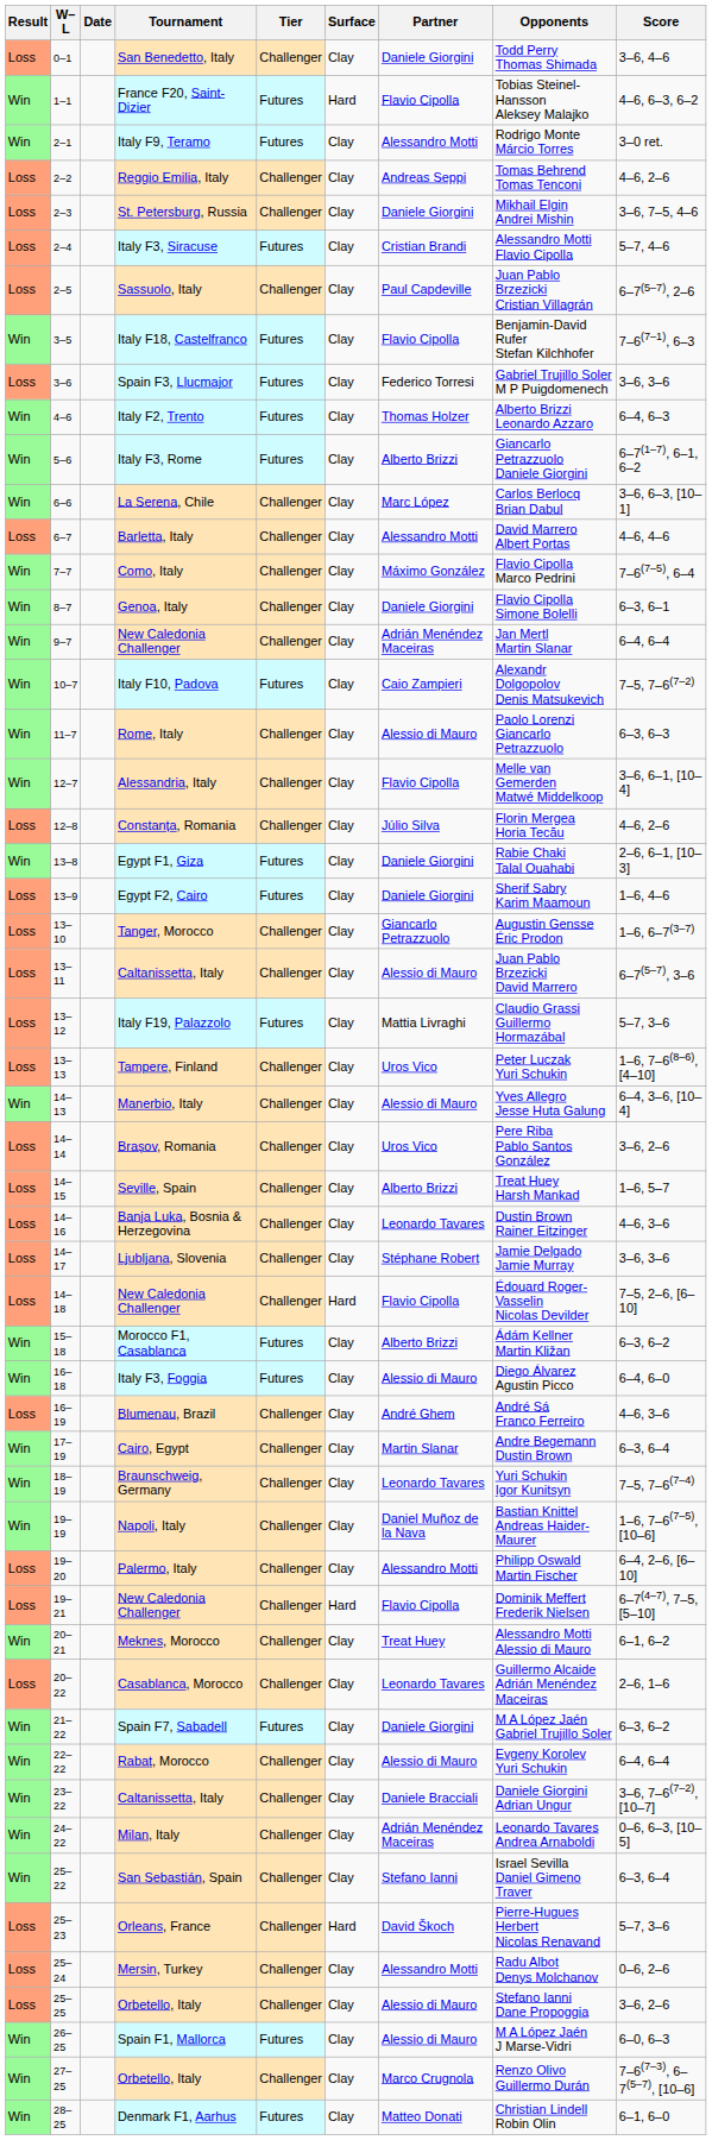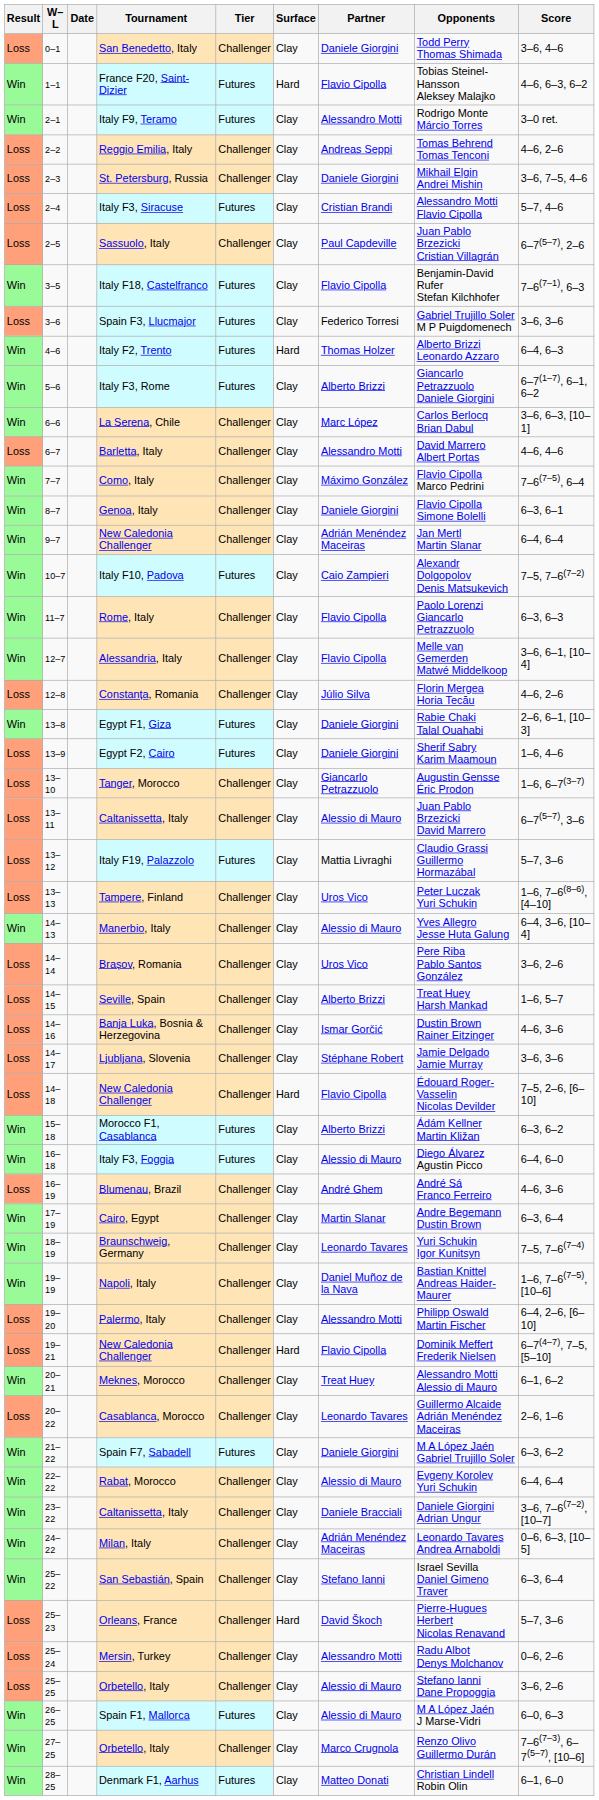 <table class="sortable wikitable">
 <tr>
 <th>Result</th>
 <th class="unsortable">W–L</th>
 <th>Date</th>
 <th>Tournament</th>
 <th>Tier</th>
 <th>Surface</th>
 <th>Partner</th>
 <th>Opponents</th>
 <th class="unsortable">Score</th>
 </tr>
 <tr>
 <td style="background:#ffa07a;">Loss</td>
 <td><small>0–1</small></td>
 <td></td>
 <td style="background:moccasin;"><a href='#'>San Benedetto</a>, Italy</td>
 <td style="background:moccasin;">Challenger</td>
 <td>Clay</td>
 <td> <a href='#'>Daniele Giorgini</a></td>
 <td> <a href='#'>Todd Perry</a> <br> <a href='#'>Thomas Shimada</a></td>
 <td>3–6, 4–6</td>
 </tr>
 <tr>
 <td style="background:#98fb98;">Win</td>
 <td><small>1–1</small></td>
 <td></td>
 <td style="background:#cffcff;">France F20, <a href='#'>Saint-Dizier</a></td>
 <td style="background:#cffcff;">Futures</td>
 <td>Hard</td>
 <td> <a href='#'>Flavio Cipolla</a></td>
 <td> Tobias Steinel-Hansson <br> Aleksey Malajko</td>
 <td>4–6, 6–3, 6–2</td>
 </tr>
 <tr>
 <td style="background:#98fb98;">Win</td>
 <td><small>2–1</small></td>
 <td></td>
 <td style="background:#cffcff;">Italy F9, <a href='#'>Teramo</a></td>
 <td style="background:#cffcff;">Futures</td>
 <td>Clay</td>
 <td> <a href='#'>Alessandro Motti</a></td>
 <td> Rodrigo Monte <br> <a href='#'>Márcio Torres</a></td>
 <td>3–0 ret.</td>
 </tr>
 <tr>
 <td style="background:#ffa07a;">Loss</td>
 <td><small>2–2</small></td>
 <td></td>
 <td style="background:moccasin;"><a href='#'>Reggio Emilia</a>, Italy</td>
 <td style="background:moccasin;">Challenger</td>
 <td>Clay</td>
 <td> <a href='#'>Andreas Seppi</a></td>
 <td> <a href='#'>Tomas Behrend</a> <br> <a href='#'>Tomas Tenconi</a></td>
 <td>4–6, 2–6</td>
 </tr>
 <tr>
 <td style="background:#ffa07a;">Loss</td>
 <td><small>2–3</small></td>
 <td></td>
 <td style="background:moccasin;"><a href='#'>St. Petersburg</a>, Russia</td>
 <td style="background:moccasin;">Challenger</td>
 <td>Clay</td>
 <td> <a href='#'>Daniele Giorgini</a></td>
 <td> <a href='#'>Mikhail Elgin</a> <br> <a href='#'>Andrei Mishin</a></td>
 <td>3–6, 7–5, 4–6</td>
 </tr>
 <tr>
 <td style="background:#ffa07a;">Loss</td>
 <td><small>2–4</small></td>
 <td></td>
 <td style="background:#cffcff;">Italy F3, <a href='#'>Siracuse</a></td>
 <td style="background:#cffcff;">Futures</td>
 <td>Clay</td>
 <td> <a href='#'>Cristian Brandi</a></td>
 <td> <a href='#'>Alessandro Motti</a> <br> <a href='#'>Flavio Cipolla</a></td>
 <td>5–7, 4–6</td>
 </tr>
 <tr>
 <td style="background:#ffa07a;">Loss</td>
 <td><small>2–5</small></td>
 <td></td>
 <td style="background:moccasin;"><a href='#'>Sassuolo</a>, Italy</td>
 <td style="background:moccasin;">Challenger</td>
 <td>Clay</td>
 <td> <a href='#'>Paul Capdeville</a></td>
 <td> <a href='#'>Juan Pablo Brzezicki</a> <br> <a href='#'>Cristian Villagrán</a></td>
 <td>6–7<sup>(5–7)</sup>, 2–6</td>
 </tr>
 <tr>
 <td style="background:#98fb98;">Win</td>
 <td><small>3–5</small></td>
 <td></td>
 <td style="background:#cffcff;">Italy F18, <a href='#'>Castelfranco</a></td>
 <td style="background:#cffcff;">Futures</td>
 <td>Clay</td>
 <td> <a href='#'>Flavio Cipolla</a></td>
 <td> Benjamin-David Rufer <br> Stefan Kilchhofer</td>
 <td>7–6<sup>(7–1)</sup>, 6–3</td>
 </tr>
 <tr>
 <td style="background:#ffa07a;">Loss</td>
 <td><small>3–6</small></td>
 <td></td>
 <td style="background:#cffcff;">Spain F3, <a href='#'>Llucmajor</a></td>
 <td style="background:#cffcff;">Futures</td>
 <td>Clay</td>
 <td> Federico Torresi</td>
 <td> <a href='#'>Gabriel Trujillo Soler</a> <br> M P Puigdomenech</td>
 <td>3–6, 3–6</td>
 </tr>
 <tr>
 <td style="background:#98fb98;">Win</td>
 <td><small>4–6</small></td>
 <td></td>
 <td style="background:#cffcff;">Italy F2, <a href='#'>Trento</a></td>
 <td style="background:#cffcff;">Futures</td>
-<td>Clay</td>
+<td>Hard</td>
 <td> <a href='#'>Thomas Holzer</a></td>
 <td> <a href='#'>Alberto Brizzi</a> <br> <a href='#'>Leonardo Azzaro</a></td>
 <td>6–4, 6–3</td>
 </tr>
 <tr>
 <td style="background:#98fb98;">Win</td>
 <td><small>5–6</small></td>
 <td></td>
 <td style="background:#cffcff;">Italy F3, Rome</td>
 <td style="background:#cffcff;">Futures</td>
 <td>Clay</td>
 <td> <a href='#'>Alberto Brizzi</a></td>
 <td> <a href='#'>Giancarlo Petrazzuolo</a> <br> <a href='#'>Daniele Giorgini</a></td>
 <td>6–7<sup>(1–7)</sup>, 6–1, 6–2</td>
 </tr>
 <tr>
 <td style="background:#98fb98;">Win</td>
 <td><small>6–6</small></td>
 <td></td>
 <td style="background:moccasin;"><a href='#'>La Serena</a>, Chile</td>
 <td style="background:moccasin;">Challenger</td>
 <td>Clay</td>
 <td> <a href='#'>Marc López</a></td>
 <td> <a href='#'>Carlos Berlocq</a> <br> <a href='#'>Brian Dabul</a></td>
 <td>3–6, 6–3, [10–1]</td>
 </tr>
 <tr>
 <td style="background:#ffa07a;">Loss</td>
 <td><small>6–7</small></td>
 <td></td>
 <td style="background:moccasin;"><a href='#'>Barletta</a>, Italy</td>
 <td style="background:moccasin;">Challenger</td>
 <td>Clay</td>
 <td> <a href='#'>Alessandro Motti</a></td>
 <td> <a href='#'>David Marrero</a> <br> <a href='#'>Albert Portas</a></td>
 <td>4–6, 4–6</td>
 </tr>
 <tr>
 <td style="background:#98fb98;">Win</td>
 <td><small>7–7</small></td>
 <td></td>
 <td style="background:moccasin;"><a href='#'>Como</a>, Italy</td>
 <td style="background:moccasin;">Challenger</td>
 <td>Clay</td>
 <td> <a href='#'>Máximo González</a></td>
 <td> <a href='#'>Flavio Cipolla</a> <br> Marco Pedrini</td>
 <td>7–6<sup>(7–5)</sup>, 6–4</td>
 </tr>
 <tr>
 <td style="background:#98fb98;">Win</td>
 <td><small>8–7</small></td>
 <td></td>
 <td style="background:moccasin;"><a href='#'>Genoa</a>, Italy</td>
 <td style="background:moccasin;">Challenger</td>
 <td>Clay</td>
 <td> <a href='#'>Daniele Giorgini</a></td>
 <td> <a href='#'>Flavio Cipolla</a> <br> <a href='#'>Simone Bolelli</a></td>
 <td>6–3, 6–1</td>
 </tr>
 <tr>
 <td style="background:#98fb98;">Win</td>
 <td><small>9–7</small></td>
 <td></td>
 <td style="background:moccasin;"><a href='#'>New Caledonia Challenger</a></td>
 <td style="background:moccasin;">Challenger</td>
 <td>Clay</td>
 <td> <a href='#'>Adrián Menéndez Maceiras</a></td>
 <td> <a href='#'>Jan Mertl</a> <br> <a href='#'>Martin Slanar</a></td>
 <td>6–4, 6–4</td>
 </tr>
 <tr>
 <td style="background:#98fb98;">Win</td>
 <td><small>10–7</small></td>
 <td></td>
 <td style="background:#cffcff;">Italy F10, <a href='#'>Padova</a></td>
 <td style="background:#cffcff;">Futures</td>
 <td>Clay</td>
 <td> <a href='#'>Caio Zampieri</a></td>
 <td> <a href='#'>Alexandr Dolgopolov</a> <br> <a href='#'>Denis Matsukevich</a></td>
 <td>7–5, 7–6<sup>(7–2)</sup></td>
 </tr>
 <tr>
 <td style="background:#98fb98;">Win</td>
 <td><small>11–7</small></td>
 <td></td>
 <td style="background:moccasin;"><a href='#'>Rome</a>, Italy</td>
 <td style="background:moccasin;">Challenger</td>
 <td>Clay</td>
-<td> <a href='#'>Alessio di Mauro</a></td>
+<td> <a href='#'>Flavio Cipolla</a></td>
 <td> <a href='#'>Paolo Lorenzi</a> <br> <a href='#'>Giancarlo Petrazzuolo</a></td>
 <td>6–3, 6–3</td>
 </tr>
 <tr>
 <td style="background:#98fb98;">Win</td>
 <td><small>12–7</small></td>
 <td></td>
 <td style="background:moccasin;"><a href='#'>Alessandria</a>, Italy</td>
 <td style="background:moccasin;">Challenger</td>
 <td>Clay</td>
 <td> <a href='#'>Flavio Cipolla</a></td>
 <td> <a href='#'>Melle van Gemerden</a><br> <a href='#'>Matwé Middelkoop</a></td>
 <td>3–6, 6–1, [10–4]</td>
 </tr>
 <tr>
 <td style="background:#ffa07a;">Loss</td>
 <td><small>12–8</small></td>
 <td></td>
 <td style="background:moccasin;"><a href='#'>Constanța</a>, Romania</td>
 <td style="background:moccasin;">Challenger</td>
 <td>Clay</td>
 <td> <a href='#'>Júlio Silva</a></td>
 <td> <a href='#'>Florin Mergea</a><br> <a href='#'>Horia Tecău</a></td>
 <td>4–6, 2–6</td>
 </tr>
 <tr>
 <td style="background:#98fb98;">Win</td>
 <td><small>13–8</small></td>
 <td></td>
 <td style="background:#cffcff;">Egypt F1, <a href='#'>Giza</a></td>
 <td style="background:#cffcff;">Futures</td>
 <td>Clay</td>
 <td> <a href='#'>Daniele Giorgini</a></td>
 <td> <a href='#'>Rabie Chaki</a> <br> <a href='#'>Talal Ouahabi</a></td>
 <td>2–6, 6–1, [10–3]</td>
 </tr>
 <tr>
 <td style="background:#ffa07a;">Loss</td>
 <td><small>13–9</small></td>
 <td></td>
 <td style="background:#cffcff;">Egypt F2, <a href='#'>Cairo</a></td>
 <td style="background:#cffcff;">Futures</td>
 <td>Clay</td>
 <td> <a href='#'>Daniele Giorgini</a></td>
 <td> <a href='#'>Sherif Sabry</a> <br> <a href='#'>Karim Maamoun</a></td>
 <td>1–6, 4–6</td>
 </tr>
 <tr>
 <td style="background:#ffa07a;">Loss</td>
 <td><small>13–10</small></td>
 <td></td>
 <td style="background:moccasin;"><a href='#'>Tanger</a>, Morocco</td>
 <td style="background:moccasin;">Challenger</td>
 <td>Clay</td>
 <td> <a href='#'>Giancarlo Petrazzuolo</a></td>
 <td> <a href='#'>Augustin Gensse</a><br> <a href='#'>Éric Prodon</a></td>
 <td>1–6, 6–7<sup>(3–7)</sup></td>
 </tr>
 <tr>
 <td style="background:#ffa07a;">Loss</td>
 <td><small>13–11</small></td>
 <td></td>
 <td style="background:moccasin;"><a href='#'>Caltanissetta</a>, Italy</td>
 <td style="background:moccasin;">Challenger</td>
 <td>Clay</td>
 <td> <a href='#'>Alessio di Mauro</a></td>
 <td> <a href='#'>Juan Pablo Brzezicki</a><br> <a href='#'>David Marrero</a></td>
 <td>6–7<sup>(5–7)</sup>, 3–6</td>
 </tr>
 <tr>
 <td style="background:#ffa07a;">Loss</td>
 <td><small>13–12</small></td>
 <td></td>
 <td style="background:#cffcff;">Italy F19, <a href='#'>Palazzolo</a></td>
 <td style="background:#cffcff;">Futures</td>
 <td>Clay</td>
 <td> Mattia Livraghi</td>
 <td> <a href='#'>Claudio Grassi</a> <br> <a href='#'>Guillermo Hormazábal</a></td>
 <td>5–7, 3–6</td>
 </tr>
 <tr>
 <td style="background:#ffa07a;">Loss</td>
 <td><small>13–13</small></td>
 <td></td>
 <td style="background:moccasin;"><a href='#'>Tampere</a>, Finland</td>
 <td style="background:moccasin;">Challenger</td>
 <td>Clay</td>
 <td> <a href='#'>Uros Vico</a></td>
 <td> <a href='#'>Peter Luczak</a><br> <a href='#'>Yuri Schukin</a></td>
 <td>1–6, 7–6<sup>(8–6)</sup>, [4–10]</td>
 </tr>
 <tr>
 <td style="background:#98fb98;">Win</td>
 <td><small>14–13</small></td>
 <td></td>
 <td style="background:moccasin;"><a href='#'>Manerbio</a>, Italy</td>
 <td style="background:moccasin;">Challenger</td>
 <td>Clay</td>
 <td> <a href='#'>Alessio di Mauro</a></td>
 <td> <a href='#'>Yves Allegro</a><br> <a href='#'>Jesse Huta Galung</a></td>
 <td>6–4, 3–6, [10–4]</td>
 </tr>
 <tr>
 <td style="background:#ffa07a;">Loss</td>
 <td><small>14–14</small></td>
 <td></td>
 <td style="background:moccasin;"><a href='#'>Brașov</a>, Romania</td>
 <td style="background:moccasin;">Challenger</td>
 <td>Clay</td>
 <td> <a href='#'>Uros Vico</a></td>
 <td> <a href='#'>Pere Riba</a><br> <a href='#'>Pablo Santos González</a></td>
 <td>3–6, 2–6</td>
 </tr>
 <tr>
 <td style="background:#ffa07a;">Loss</td>
 <td><small>14–15</small></td>
 <td></td>
 <td style="background:moccasin;"><a href='#'>Seville</a>, Spain</td>
 <td style="background:moccasin;">Challenger</td>
 <td>Clay</td>
 <td> <a href='#'>Alberto Brizzi</a></td>
 <td> <a href='#'>Treat Huey</a><br> <a href='#'>Harsh Mankad</a></td>
 <td>1–6, 5–7</td>
 </tr>
 <tr>
 <td style="background:#ffa07a;">Loss</td>
 <td><small>14–16</small></td>
 <td></td>
 <td style="background:moccasin;"><a href='#'>Banja Luka</a>, Bosnia & Herzegovina</td>
 <td style="background:moccasin;">Challenger</td>
 <td>Clay</td>
-<td> <a href='#'>Leonardo Tavares</a></td>
+<td> <a href='#'>Ismar Gorčić</a></td>
 <td> <a href='#'>Dustin Brown</a><br> <a href='#'>Rainer Eitzinger</a></td>
 <td>4–6, 3–6</td>
 </tr>
 <tr>
 <td style="background:#ffa07a;">Loss</td>
 <td><small>14–17</small></td>
 <td></td>
 <td style="background:moccasin;"><a href='#'>Ljubljana</a>, Slovenia</td>
 <td style="background:moccasin;">Challenger</td>
 <td>Clay</td>
 <td> <a href='#'>Stéphane Robert</a></td>
 <td> <a href='#'>Jamie Delgado</a><br> <a href='#'>Jamie Murray</a></td>
 <td>3–6, 3–6</td>
 </tr>
 <tr>
 <td style="background:#ffa07a;">Loss</td>
 <td><small>14–18</small></td>
 <td></td>
 <td style="background:moccasin;"><a href='#'>New Caledonia Challenger</a></td>
 <td style="background:moccasin;">Challenger</td>
 <td>Hard</td>
 <td> <a href='#'>Flavio Cipolla</a></td>
 <td> <a href='#'>Édouard Roger-Vasselin</a> <br> <a href='#'>Nicolas Devilder</a></td>
 <td>7–5, 2–6, [6–10]</td>
 </tr>
 <tr>
 <td style="background:#98fb98;">Win</td>
 <td><small>15–18</small></td>
 <td></td>
 <td style="background:#cffcff;">Morocco F1, <a href='#'>Casablanca</a></td>
 <td style="background:#cffcff;">Futures</td>
 <td>Clay</td>
 <td> <a href='#'>Alberto Brizzi</a></td>
 <td> <a href='#'>Ádám Kellner</a> <br> <a href='#'>Martin Kližan</a></td>
 <td>6–3, 6–2</td>
 </tr>
 <tr>
 <td style="background:#98fb98;">Win</td>
 <td><small>16–18</small></td>
 <td></td>
 <td style="background:#cffcff;">Italy F3, <a href='#'>Foggia</a></td>
 <td style="background:#cffcff;">Futures</td>
 <td>Clay</td>
 <td> <a href='#'>Alessio di Mauro</a></td>
 <td> <a href='#'>Diego Álvarez</a> <br> Agustin Picco</td>
 <td>6–4, 6–0</td>
 </tr>
 <tr>
 <td style="background:#ffa07a;">Loss</td>
 <td><small>16–19</small></td>
 <td></td>
 <td style="background:moccasin;"><a href='#'>Blumenau</a>, Brazil</td>
 <td style="background:moccasin;">Challenger</td>
 <td>Clay</td>
 <td> <a href='#'>André Ghem</a></td>
 <td> <a href='#'>André Sá</a> <br> <a href='#'>Franco Ferreiro</a></td>
 <td>4–6, 3–6</td>
 </tr>
 <tr>
 <td style="background:#98fb98;">Win</td>
 <td><small>17–19</small></td>
 <td></td>
 <td style="background:moccasin;"><a href='#'>Cairo</a>, Egypt</td>
 <td style="background:moccasin;">Challenger</td>
 <td>Clay</td>
 <td> <a href='#'>Martin Slanar</a></td>
 <td> <a href='#'>Andre Begemann</a><br> <a href='#'>Dustin Brown</a></td>
 <td>6–3, 6–4</td>
 </tr>
 <tr>
 <td style="background:#98fb98;">Win</td>
 <td><small>18–19</small></td>
 <td></td>
 <td style="background:moccasin;"><a href='#'>Braunschweig</a>, Germany</td>
 <td style="background:moccasin;">Challenger</td>
 <td>Clay</td>
 <td> <a href='#'>Leonardo Tavares</a></td>
 <td> <a href='#'>Yuri Schukin</a><br> <a href='#'>Igor Kunitsyn</a></td>
 <td>7–5, 7–6<sup>(7–4)</sup></td>
 </tr>
 <tr>
 <td style="background:#98fb98;">Win</td>
 <td><small>19–19</small></td>
 <td></td>
 <td style="background:moccasin;"><a href='#'>Napoli</a>, Italy</td>
 <td style="background:moccasin;">Challenger</td>
 <td>Clay</td>
 <td> <a href='#'>Daniel Muñoz de la Nava</a></td>
 <td> <a href='#'>Bastian Knittel</a><br> <a href='#'>Andreas Haider-Maurer</a></td>
 <td>1–6, 7–6<sup>(7–5)</sup>, [10–6]</td>
 </tr>
 <tr>
 <td style="background:#ffa07a;">Loss</td>
 <td><small>19–20</small></td>
 <td></td>
 <td style="background:moccasin;"><a href='#'>Palermo</a>, Italy</td>
 <td style="background:moccasin;">Challenger</td>
 <td>Clay</td>
 <td> <a href='#'>Alessandro Motti</a></td>
 <td> <a href='#'>Philipp Oswald</a><br> <a href='#'>Martin Fischer</a></td>
 <td>6–4, 2–6, [6–10]</td>
 </tr>
 <tr>
 <td style="background:#ffa07a;">Loss</td>
 <td><small>19–21</small></td>
 <td></td>
 <td style="background:moccasin;"><a href='#'>New Caledonia Challenger</a></td>
 <td style="background:moccasin;">Challenger</td>
 <td>Hard</td>
 <td> <a href='#'>Flavio Cipolla</a></td>
 <td> <a href='#'>Dominik Meffert</a> <br> <a href='#'>Frederik Nielsen</a></td>
 <td>6–7<sup>(4–7)</sup>, 7–5, [5–10]</td>
 </tr>
 <tr>
 <td style="background:#98fb98;">Win</td>
 <td><small>20–21</small></td>
 <td></td>
 <td style="background:moccasin;"><a href='#'>Meknes</a>, Morocco</td>
 <td style="background:moccasin;">Challenger</td>
 <td>Clay</td>
 <td> <a href='#'>Treat Huey</a></td>
 <td> <a href='#'>Alessandro Motti</a> <br> <a href='#'>Alessio di Mauro</a></td>
 <td>6–1, 6–2</td>
 </tr>
 <tr>
 <td style="background:#ffa07a;">Loss</td>
 <td><small>20–22</small></td>
 <td></td>
 <td style="background:moccasin;"><a href='#'>Casablanca</a>, Morocco</td>
 <td style="background:moccasin;">Challenger</td>
 <td>Clay</td>
 <td> <a href='#'>Leonardo Tavares</a></td>
 <td> <a href='#'>Guillermo Alcaide</a> <br> <a href='#'>Adrián Menéndez Maceiras</a></td>
 <td>2–6, 1–6</td>
 </tr>
 <tr>
 <td style="background:#98fb98;">Win</td>
 <td><small>21–22</small></td>
 <td></td>
 <td style="background:#cffcff;">Spain F7, <a href='#'>Sabadell</a></td>
 <td style="background:#cffcff;">Futures</td>
 <td>Clay</td>
 <td> <a href='#'>Daniele Giorgini</a></td>
 <td> <a href='#'>M A López Jaén</a> <br> <a href='#'>Gabriel Trujillo Soler</a></td>
 <td>6–3, 6–2</td>
 </tr>
 <tr>
 <td style="background:#98fb98;">Win</td>
 <td><small>22–22</small></td>
 <td></td>
 <td style="background:moccasin;"><a href='#'>Rabat</a>, Morocco</td>
 <td style="background:moccasin;">Challenger</td>
 <td>Clay</td>
 <td> <a href='#'>Alessio di Mauro</a></td>
 <td> <a href='#'>Evgeny Korolev</a> <br> <a href='#'>Yuri Schukin</a></td>
 <td>6–4, 6–4</td>
 </tr>
 <tr>
 <td style="background:#98fb98;">Win</td>
 <td><small>23–22</small></td>
 <td></td>
 <td style="background:moccasin;"><a href='#'>Caltanissetta</a>, Italy</td>
 <td style="background:moccasin;">Challenger</td>
 <td>Clay</td>
 <td> <a href='#'>Daniele Bracciali</a></td>
 <td> <a href='#'>Daniele Giorgini</a><br> <a href='#'>Adrian Ungur</a></td>
 <td>3–6, 7–6<sup>(7–2)</sup>, [10–7]</td>
 </tr>
 <tr>
 <td style="background:#98fb98;">Win</td>
 <td><small>24–22</small></td>
 <td></td>
 <td style="background:moccasin;"><a href='#'>Milan</a>, Italy</td>
 <td style="background:moccasin;">Challenger</td>
 <td>Clay</td>
 <td> <a href='#'>Adrián Menéndez Maceiras</a></td>
 <td> <a href='#'>Leonardo Tavares</a><br> <a href='#'>Andrea Arnaboldi</a></td>
 <td>0–6, 6–3, [10–5]</td>
 </tr>
 <tr>
 <td style="background:#98fb98;">Win</td>
 <td><small>25–22</small></td>
 <td></td>
 <td style="background:moccasin;"><a href='#'>San Sebastián</a>, Spain</td>
 <td style="background:moccasin;">Challenger</td>
 <td>Clay</td>
 <td> <a href='#'>Stefano Ianni</a></td>
 <td> Israel Sevilla<br> <a href='#'>Daniel Gimeno Traver</a></td>
 <td>6–3, 6–4</td>
 </tr>
 <tr>
 <td style="background:#ffa07a;">Loss</td>
 <td><small>25–23</small></td>
 <td></td>
 <td style="background:moccasin;"><a href='#'>Orleans</a>, France</td>
 <td style="background:moccasin;">Challenger</td>
 <td>Hard</td>
 <td> <a href='#'>David Škoch</a></td>
 <td> <a href='#'>Pierre-Hugues Herbert</a><br> <a href='#'>Nicolas Renavand</a></td>
 <td>5–7, 3–6</td>
 </tr>
 <tr>
 <td style="background:#ffa07a;">Loss</td>
 <td><small>25–24</small></td>
 <td></td>
 <td style="background:moccasin;"><a href='#'>Mersin</a>, Turkey</td>
 <td style="background:moccasin;">Challenger</td>
 <td>Clay</td>
 <td> <a href='#'>Alessandro Motti</a></td>
 <td> <a href='#'>Radu Albot</a><br> <a href='#'>Denys Molchanov</a></td>
 <td>0–6, 2–6</td>
 </tr>
 <tr>
 <td style="background:#ffa07a;">Loss</td>
 <td><small>25–25</small></td>
 <td></td>
 <td style="background:moccasin;"><a href='#'>Orbetello</a>, Italy</td>
 <td style="background:moccasin;">Challenger</td>
 <td>Clay</td>
 <td> <a href='#'>Alessio di Mauro</a></td>
 <td> <a href='#'>Stefano Ianni</a><br> <a href='#'>Dane Propoggia</a></td>
 <td>3–6, 2–6</td>
 </tr>
 <tr>
 <td style="background:#98fb98;">Win</td>
 <td><small>26–25</small></td>
 <td></td>
 <td style="background:#cffcff;">Spain F1, <a href='#'>Mallorca</a></td>
 <td style="background:#cffcff;">Futures</td>
 <td>Clay</td>
 <td> <a href='#'>Alessio di Mauro</a></td>
 <td> <a href='#'>M A López Jaén</a> <br> J Marse-Vidri</td>
 <td>6–0, 6–3</td>
 </tr>
 <tr>
 <td style="background:#98fb98;">Win</td>
 <td><small>27–25</small></td>
 <td></td>
 <td style="background:moccasin;"><a href='#'>Orbetello</a>, Italy</td>
 <td style="background:moccasin;">Challenger</td>
 <td>Clay</td>
 <td> <a href='#'>Marco Crugnola</a></td>
 <td> <a href='#'>Renzo Olivo</a><br> <a href='#'>Guillermo Durán</a></td>
 <td>7–6<sup>(7–3)</sup>, 6–7<sup>(5–7)</sup>, [10–6]</td>
 </tr>
 <tr>
 <td style="background:#98fb98;">Win</td>
 <td><small>28–25</small></td>
 <td></td>
 <td style="background:#cffcff;">Denmark F1, <a href='#'>Aarhus</a></td>
 <td style="background:#cffcff;">Futures</td>
 <td>Clay</td>
 <td> <a href='#'>Matteo Donati</a></td>
 <td> <a href='#'>Christian Lindell</a> <br> Robin Olin</td>
 <td>6–1, 6–0</td>
 </tr>
 </table>
